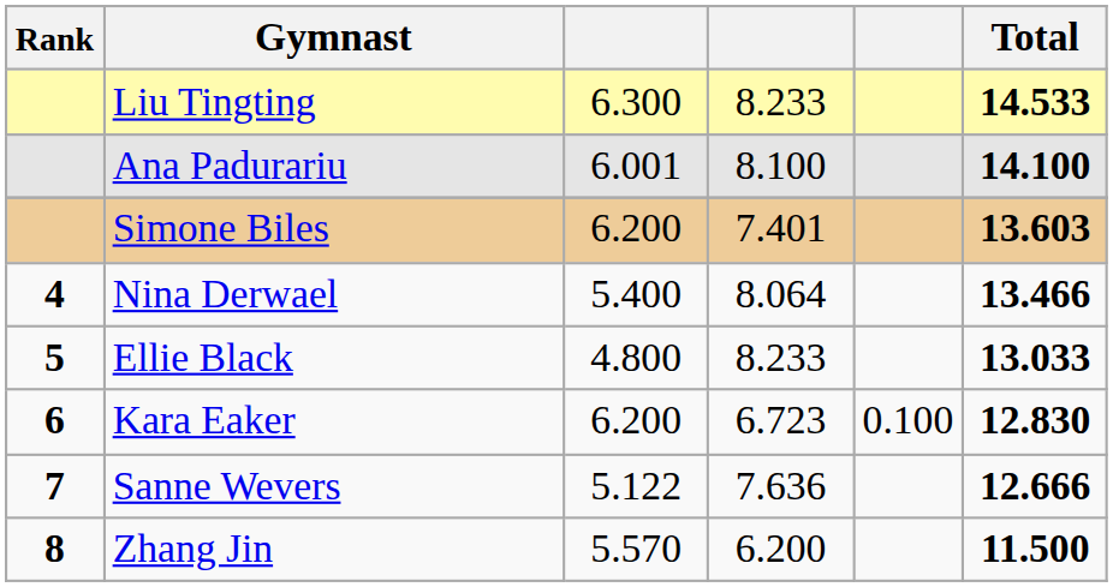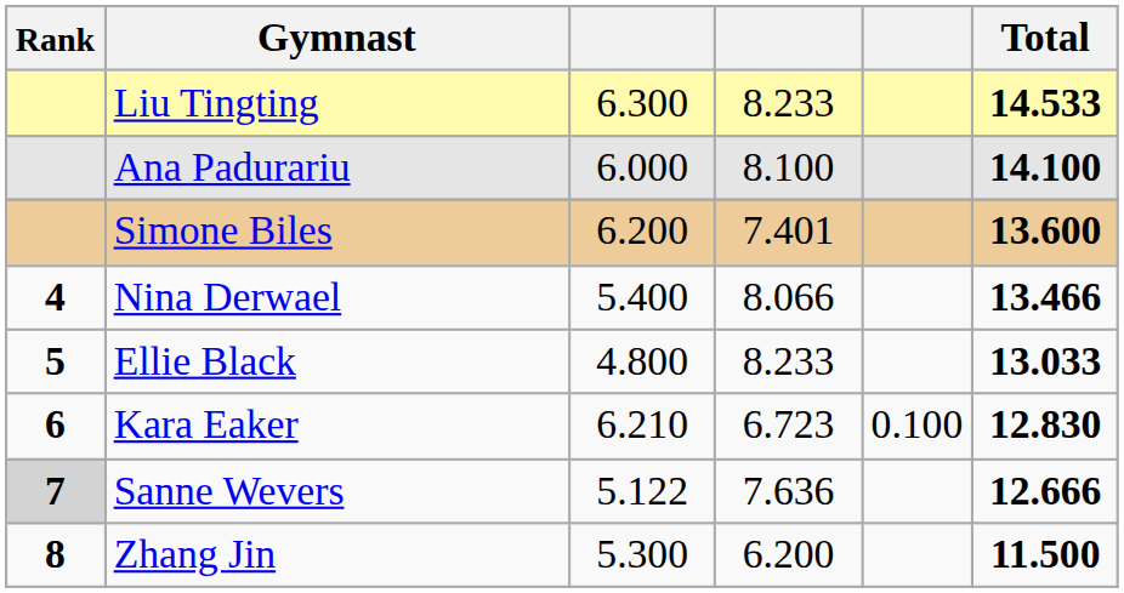 <table style="text-align:center;" class="wikitable sortable">
 <tr>
 <th scope="col" style="width:15px;"><small>Rank</small></th>
 <th scope="col" style="width:175px;">Gymnast</th>
 <th scope="col" style="width:50px;"><small></small></th>
 <th scope="col" style="width:50px;"><small></small></th>
 <th scope="col" style="width:20px;"><small></small></th>
 <th scope="col" style="width:50px;">Total</th>
 </tr>
 <tr style="background:#fffcaf;">
 <td scope="row" style="text-align:center"><strong></strong></td>
 <td style="text-align:left;"> <a href='#'>Liu Tingting</a></td>
 <td>6.300</td>
 <td>8.233</td>
 <td></td>
 <td><strong>14.533</strong></td>
 </tr>
 <tr style="background:#e5e5e5;">
 <td scope="row" style="text-align:center"><strong></strong></td>
 <td style="text-align:left;"> <a href='#'>Ana Padurariu</a></td>
-<td>6.001</td>
+<td>6.000</td>
 <td>8.100</td>
 <td></td>
 <td><strong>14.100</strong></td>
 </tr>
 <tr>
 </tr>
 <tr style="background:#ec9;">
 <td scope="row" style="text-align:center"><strong></strong></td>
 <td style="text-align:left;"> <a href='#'>Simone Biles</a></td>
 <td>6.200</td>
 <td>7.401</td>
 <td></td>
-<td><strong>13.603</strong></td>
+<td><strong>13.600</strong></td>
 </tr>
 <tr>
 <td scope="row" style="text-align:center"><strong>4</strong></td>
 <td style="text-align:left;"> <a href='#'>Nina Derwael</a></td>
 <td>5.400</td>
-<td>8.064</td>
+<td>8.066</td>
 <td></td>
 <td><strong>13.466</strong></td>
 </tr>
 <tr>
 <td scope="row" style="text-align:center"><strong>5</strong></td>
 <td style="text-align:left;"> <a href='#'>Ellie Black</a></td>
 <td>4.800</td>
 <td>8.233</td>
 <td></td>
 <td><strong>13.033</strong></td>
 </tr>
 <tr>
 <td scope="row" style="text-align:center"><strong>6</strong></td>
 <td style="text-align:left;"> <a href='#'>Kara Eaker</a></td>
-<td>6.200</td>
+<td>6.210</td>
 <td>6.723</td>
 <td>0.100</td>
 <td><strong>12.830</strong></td>
 </tr>
 <tr>
-<td scope="row" style="text-align:center"><strong>7</strong></td>
+<td scope="row" style="background: lightgrey; text-align:center"><strong>7</strong></td>
 <td style="text-align:left;"> <a href='#'>Sanne Wevers</a></td>
 <td>5.122</td>
 <td>7.636</td>
 <td></td>
 <td><strong>12.666</strong></td>
 </tr>
 <tr>
 <td scope="row" style="text-align:center"><strong>8</strong></td>
 <td style="text-align:left;"> <a href='#'>Zhang Jin</a></td>
-<td>5.570</td>
+<td>5.300</td>
 <td>6.200</td>
 <td></td>
 <td><strong>11.500</strong></td>
 </tr>
 </table>
